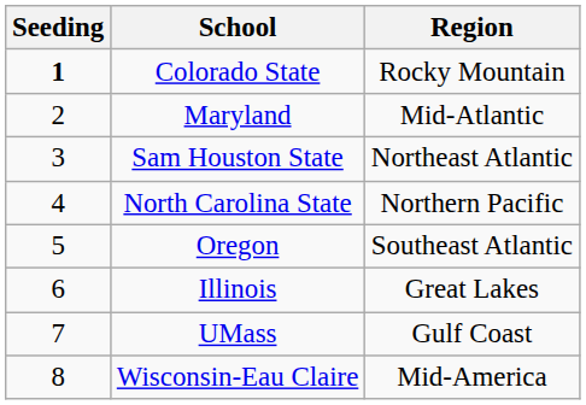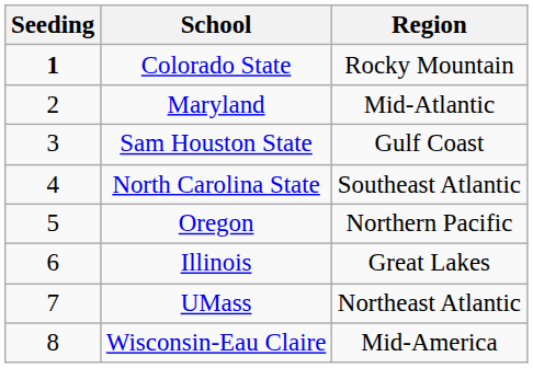 <table class="wikitable">
 <tr align="Center">
 <th>Seeding</th>
 <th>School</th>
 <th>Region</th>
 </tr>
 <tr align="Center">
 <td><strong>1</strong></td>
 <td><a href='#'>Colorado State</a></td>
 <td>Rocky Mountain</td>
 </tr>
 <tr align="Center">
 <td>2</td>
 <td><a href='#'>Maryland</a></td>
 <td>Mid-Atlantic</td>
 </tr>
 <tr align="Center">
 <td>3</td>
 <td><a href='#'>Sam Houston State</a></td>
-<td>Northeast Atlantic</td>
+<td>Gulf Coast</td>
 </tr>
 <tr align="Center">
 <td>4</td>
 <td><a href='#'>North Carolina State</a></td>
-<td>Northern Pacific</td>
+<td>Southeast Atlantic</td>
 </tr>
 <tr align="Center">
 <td>5</td>
 <td><a href='#'>Oregon</a></td>
-<td>Southeast Atlantic</td>
+<td>Northern Pacific</td>
 </tr>
 <tr align="Center">
 <td>6</td>
 <td><a href='#'>Illinois</a></td>
 <td>Great Lakes</td>
 </tr>
 <tr align="Center">
 <td>7</td>
 <td><a href='#'>UMass</a></td>
-<td>Gulf Coast</td>
+<td>Northeast Atlantic</td>
 </tr>
 <tr align="Center">
 <td>8</td>
 <td><a href='#'>Wisconsin-Eau Claire</a></td>
 <td>Mid-America</td>
 </tr>
 </table>
